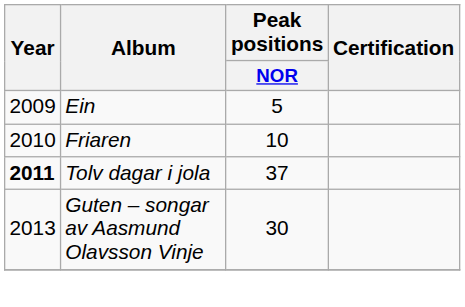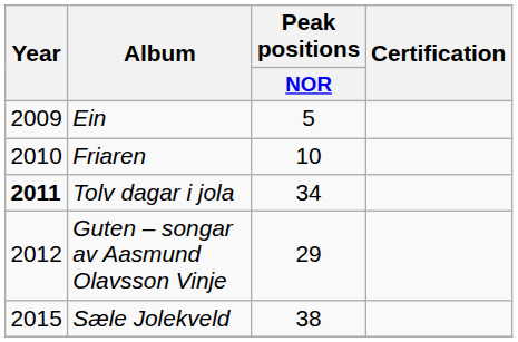 <table class="wikitable">
 <tr>
 <th align="center" rowspan="2" width="10">Year</th>
 <th align="center" rowspan="2" width="120">Album</th>
 <th align="center" colspan="1" width="20">Peak positions</th>
 <th align="center" rowspan="2" width="70">Certification</th>
 </tr>
 <tr>
 <th scope="col" style="width:3em;font-size:90%;"><a href='#'>NOR</a><br></th>
 </tr>
 <tr>
 <td>2009</td>
 <td><em>Ein </em></td>
 <td style="text-align:center;">5</td>
 <td></td>
 </tr>
 <tr>
 <td>2010</td>
 <td><em>Friaren</em></td>
 <td style="text-align:center;">10</td>
 <td></td>
 </tr>
 <tr>
 <td><strong>2011</strong></td>
 <td><em>Tolv dagar i jola</em></td>
-<td style="text-align:center;">37</td>
+<td style="text-align:center;">34</td>
 <td></td>
 </tr>
 <tr>
-<td>2013</td>
+<td>2012</td>
 <td><em>Guten – songar av Aasmund Olavsson Vinje</em></td>
-<td style="text-align:center;">30</td>
+<td style="text-align:center;">29</td>
+<td></td>
+</tr>
+<tr>
+<td>2015</td>
+<td><em>Sæle Jolekveld</em> </td>
+<td style="text-align:center;">38</td>
 <td></td>
 </tr>
 <tr>
 </tr>
 </table>
